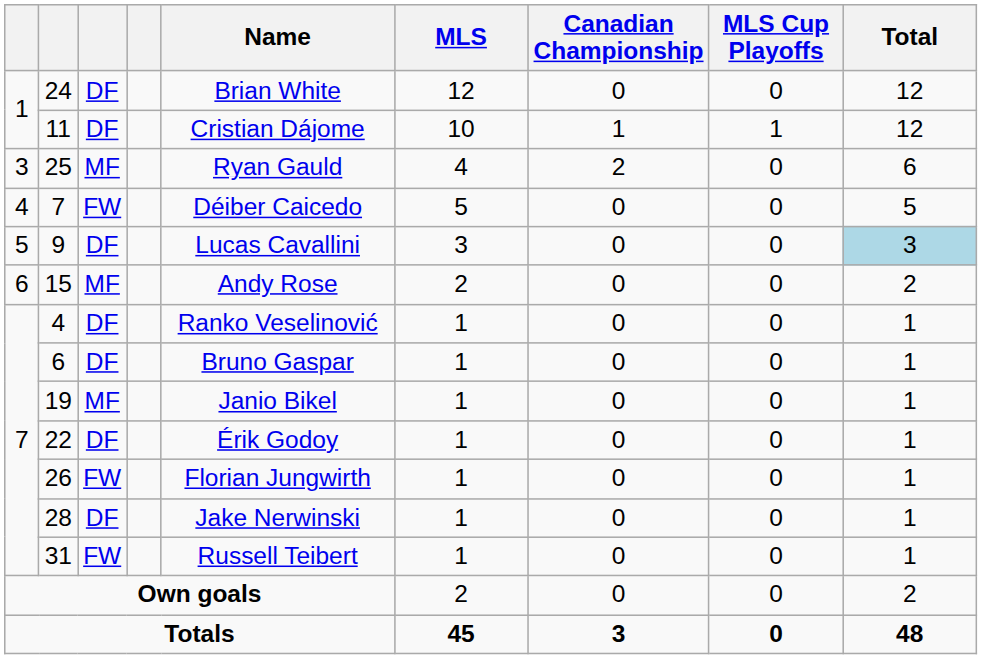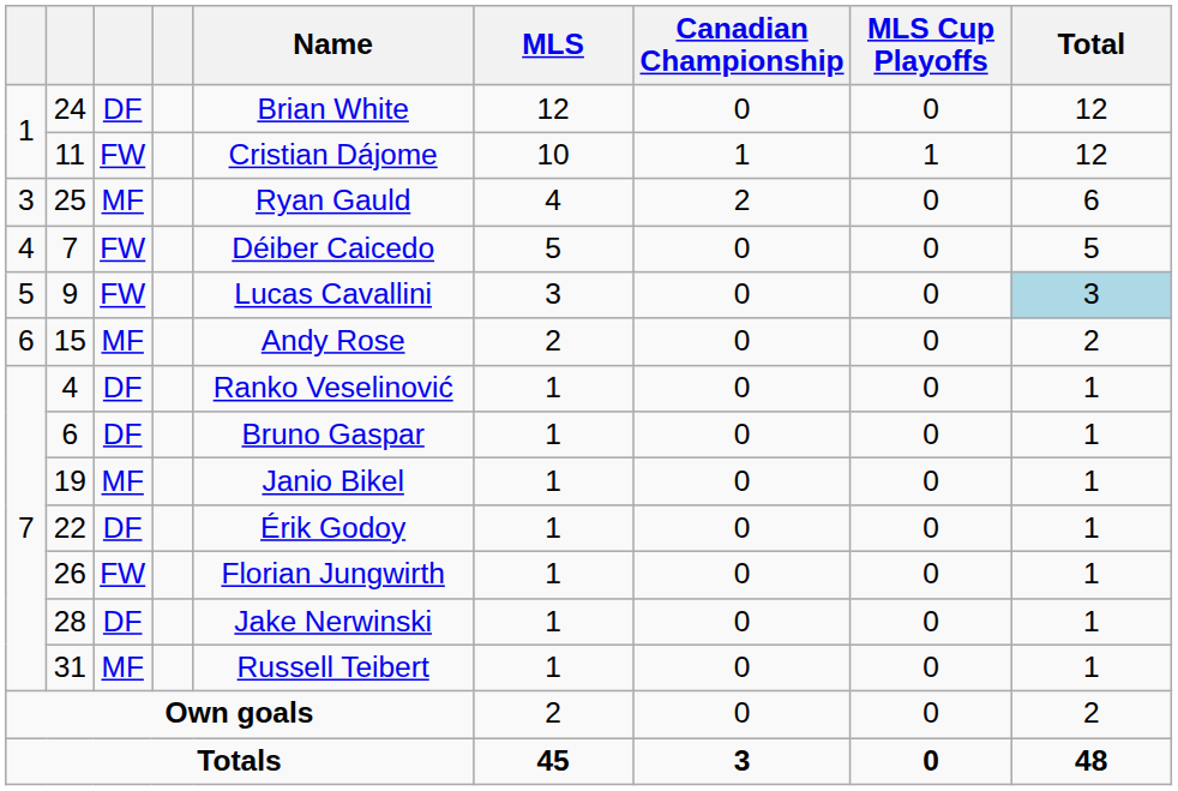 <table class="wikitable" style="text-align:center">
 <tr>
 <th width=15></th>
 <th width=15></th>
 <th width=15></th>
 <th width=15></th>
 <th width=145>Name</th>
 <th width=80><strong><a href='#'>MLS</a></strong></th>
 <th width=80><strong><a href='#'>Canadian Championship</a></strong></th>
 <th width=80><strong><a href='#'>MLS Cup Playoffs</a></strong></th>
 <th width=80>Total</th>
 </tr>
 <tr>
 <td rowspan=2>1</td>
 <td>24</td>
 <td><a href='#'>DF</a></td>
 <td></td>
 <td><a href='#'>Brian White</a></td>
 <td>12</td>
 <td>0</td>
 <td>0</td>
 <td>12</td>
 </tr>
 <tr>
 <td>11</td>
-<td><a href='#'>DF</a></td>
+<td><a href='#'>FW</a></td>
 <td></td>
 <td><a href='#'>Cristian Dájome</a></td>
 <td>10</td>
 <td>1</td>
 <td>1</td>
 <td>12</td>
 </tr>
 <tr>
 <td rowspan=1>3</td>
 <td>25</td>
 <td><a href='#'>MF</a></td>
 <td></td>
 <td><a href='#'>Ryan Gauld</a></td>
 <td>4</td>
 <td>2</td>
 <td>0</td>
 <td>6</td>
 </tr>
 <tr>
 <td rowspan=1>4</td>
 <td>7</td>
 <td><a href='#'>FW</a></td>
 <td></td>
 <td><a href='#'>Déiber Caicedo</a></td>
 <td>5</td>
 <td>0</td>
 <td>0</td>
 <td>5</td>
 </tr>
 <tr>
 <td rowspan=1>5</td>
 <td>9</td>
-<td><a href='#'>DF</a></td>
+<td><a href='#'>FW</a></td>
 <td></td>
 <td><a href='#'>Lucas Cavallini</a></td>
 <td>3</td>
 <td>0</td>
 <td>0</td>
 <td style="background: lightblue;">3</td>
 </tr>
 <tr>
 <td rowspan=1>6</td>
 <td>15</td>
 <td><a href='#'>MF</a></td>
 <td></td>
 <td><a href='#'>Andy Rose</a></td>
 <td>2</td>
 <td>0</td>
 <td>0</td>
 <td>2</td>
 </tr>
 <tr>
 <td rowspan=7>7</td>
 <td>4</td>
 <td><a href='#'>DF</a></td>
 <td></td>
 <td><a href='#'>Ranko Veselinović</a></td>
 <td>1</td>
 <td>0</td>
 <td>0</td>
 <td>1</td>
 </tr>
 <tr>
 <td>6</td>
 <td><a href='#'>DF</a></td>
 <td></td>
 <td><a href='#'>Bruno Gaspar</a></td>
 <td>1</td>
 <td>0</td>
 <td>0</td>
 <td>1</td>
 </tr>
 <tr>
 <td>19</td>
 <td><a href='#'>MF</a></td>
 <td></td>
 <td><a href='#'>Janio Bikel</a></td>
 <td>1</td>
 <td>0</td>
 <td>0</td>
 <td>1</td>
 </tr>
 <tr>
 <td>22</td>
 <td><a href='#'>DF</a></td>
 <td></td>
 <td><a href='#'>Érik Godoy</a></td>
 <td>1</td>
 <td>0</td>
 <td>0</td>
 <td>1</td>
 </tr>
 <tr>
 <td>26</td>
 <td><a href='#'>FW</a></td>
 <td></td>
 <td><a href='#'>Florian Jungwirth</a></td>
 <td>1</td>
 <td>0</td>
 <td>0</td>
 <td>1</td>
 </tr>
 <tr>
 <td>28</td>
 <td><a href='#'>DF</a></td>
 <td></td>
 <td><a href='#'>Jake Nerwinski</a></td>
 <td>1</td>
 <td>0</td>
 <td>0</td>
 <td>1</td>
 </tr>
 <tr>
 <td>31</td>
-<td><a href='#'>FW</a></td>
+<td><a href='#'>MF</a></td>
 <td></td>
 <td><a href='#'>Russell Teibert</a></td>
 <td>1</td>
 <td>0</td>
 <td>0</td>
 <td>1</td>
 </tr>
 <tr>
 <td colspan="5"><strong>Own goals</strong></td>
 <td>2</td>
 <td>0</td>
 <td>0</td>
 <td>2</td>
 </tr>
 <tr>
 <td colspan="5"><strong>Totals</strong></td>
 <td><strong>45</strong></td>
 <td><strong>3</strong></td>
 <td><strong>0</strong></td>
 <td><strong>48</strong></td>
 </tr>
 </table>
